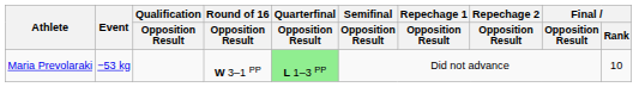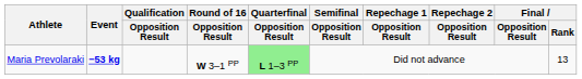 <table class="wikitable" style="font-size:90%">
 <tr>
 <th rowspan=2>Athlete</th>
 <th rowspan=2>Event</th>
 <th>Qualification</th>
 <th>Round of 16</th>
 <th>Quarterfinal</th>
 <th>Semifinal</th>
 <th>Repechage 1</th>
 <th>Repechage 2</th>
 <th colspan=2>Final / </th>
 </tr>
 <tr style="font-size: 95%">
 <th>Opposition<br>Result</th>
 <th>Opposition<br>Result</th>
 <th>Opposition<br>Result</th>
 <th>Opposition<br>Result</th>
 <th>Opposition<br>Result</th>
 <th>Opposition<br>Result</th>
 <th>Opposition<br>Result</th>
 <th>Rank</th>
 </tr>
 <tr align=center>
 <td align=left><a href='#'>Maria Prevolaraki</a></td>
-<td align=left><a href='#'>−53 kg</a></td>
+<td align=left><strong><a href='#'>−53 kg</a></strong></td>
 <td></td>
 <td><br><strong>W</strong> 3–1 <sup>PP</sup></td>
 <td style="background: lightgreen;"><br><strong>L</strong> 1–3 <sup>PP</sup></td>
 <td colspan=4>Did not advance</td>
-<td>10</td>
+<td>13</td>
 </tr>
 </table>
